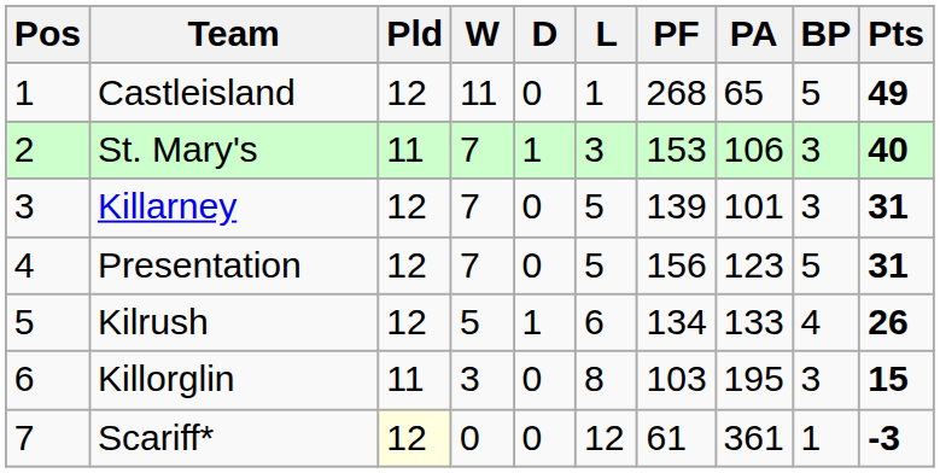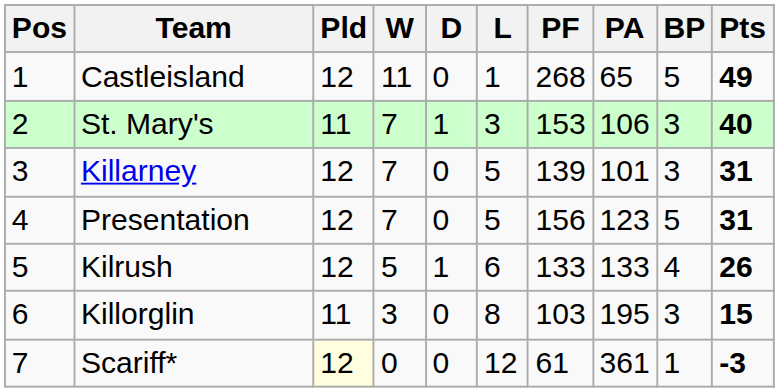 <table class="wikitable" style="float:left; margin-right:15px; text-align: left;">
 <tr>
 <th width="20">Pos</th>
 <th width="120">Team</th>
 <th width="20">Pld</th>
 <th width="20">W</th>
 <th width="20">D</th>
 <th width="20">L</th>
 <th width="20">PF</th>
 <th width="20">PA</th>
 <th width="20">BP</th>
 <th width="20">Pts</th>
 </tr>
 <tr>
 <td align=left>1</td>
 <td>Castleisland</td>
 <td>12</td>
 <td>11</td>
 <td>0</td>
 <td>1</td>
 <td>268</td>
 <td>65</td>
 <td>5</td>
 <td><strong>49</strong></td>
 </tr>
 <tr bgcolor=#ccffcc>
 <td align=left>2</td>
 <td>St. Mary's</td>
 <td>11</td>
 <td>7</td>
 <td>1</td>
 <td>3</td>
 <td>153</td>
 <td>106</td>
 <td>3</td>
 <td><strong>40</strong></td>
 </tr>
 <tr>
 <td align=left>3</td>
 <td><a href='#'>Killarney</a></td>
 <td>12</td>
 <td>7</td>
 <td>0</td>
 <td>5</td>
 <td>139</td>
 <td>101</td>
 <td>3</td>
 <td><strong>31</strong></td>
 </tr>
 <tr>
 <td align=left>4</td>
 <td>Presentation</td>
 <td>12</td>
 <td>7</td>
 <td>0</td>
 <td>5</td>
 <td>156</td>
 <td>123</td>
 <td>5</td>
 <td><strong>31</strong></td>
 </tr>
 <tr>
 <td align=left>5</td>
 <td>Kilrush</td>
 <td>12</td>
 <td>5</td>
 <td>1</td>
 <td>6</td>
-<td>134</td>
+<td>133</td>
 <td>133</td>
 <td>4</td>
 <td><strong>26</strong></td>
 </tr>
 <tr>
 <td align=left>6</td>
 <td>Killorglin</td>
 <td>11</td>
 <td>3</td>
 <td>0</td>
 <td>8</td>
 <td>103</td>
 <td>195</td>
 <td>3</td>
 <td><strong>15</strong></td>
 </tr>
 <tr>
 <td align=left>7</td>
 <td>Scariff*</td>
 <td style="background: lightyellow;">12</td>
 <td>0</td>
 <td>0</td>
 <td>12</td>
 <td>61</td>
 <td>361</td>
 <td>1</td>
 <td><strong>-3</strong></td>
 </tr>
 </table>
